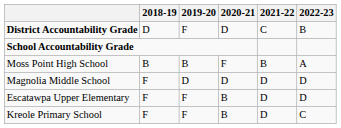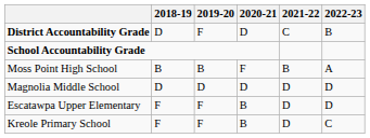 <table class="wikitable" style="font-size: 95%;">
 <tr>
 <th></th>
 <th>2018-19</th>
 <th>2019-20</th>
 <th>2020-21</th>
 <th>2021-22</th>
 <th>2022-23</th>
 </tr>
 <tr>
 <td align="left"><strong>District Accountability Grade</strong></td>
 <td>D</td>
 <td>F</td>
 <td>D</td>
 <td>C</td>
 <td>B</td>
 </tr>
 <tr>
 <td colspan="4" align="left"><strong>School Accountability Grade</strong></td>
 <td></td>
 <td></td>
 </tr>
 <tr>
 <td align="left">Moss Point High School</td>
 <td>B</td>
 <td>B</td>
 <td>F</td>
 <td>B</td>
 <td>A</td>
 </tr>
 <tr>
 <td align="left">Magnolia Middle School</td>
-<td>F</td>
+<td>D</td>
 <td>D</td>
 <td>D</td>
 <td>D</td>
 <td>D</td>
 </tr>
 <tr>
 <td align="left">Escatawpa Upper Elementary</td>
 <td>F</td>
 <td>F</td>
 <td>B</td>
 <td>D</td>
 <td>D</td>
 </tr>
 <tr>
 <td align="left">Kreole Primary School</td>
 <td>F</td>
 <td>F</td>
 <td>B</td>
 <td>D</td>
 <td>C</td>
 </tr>
 </table>
